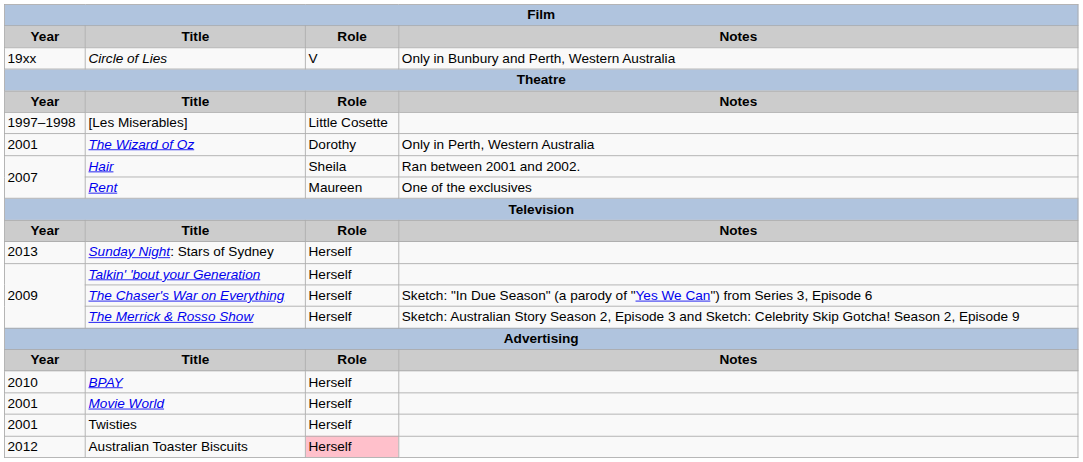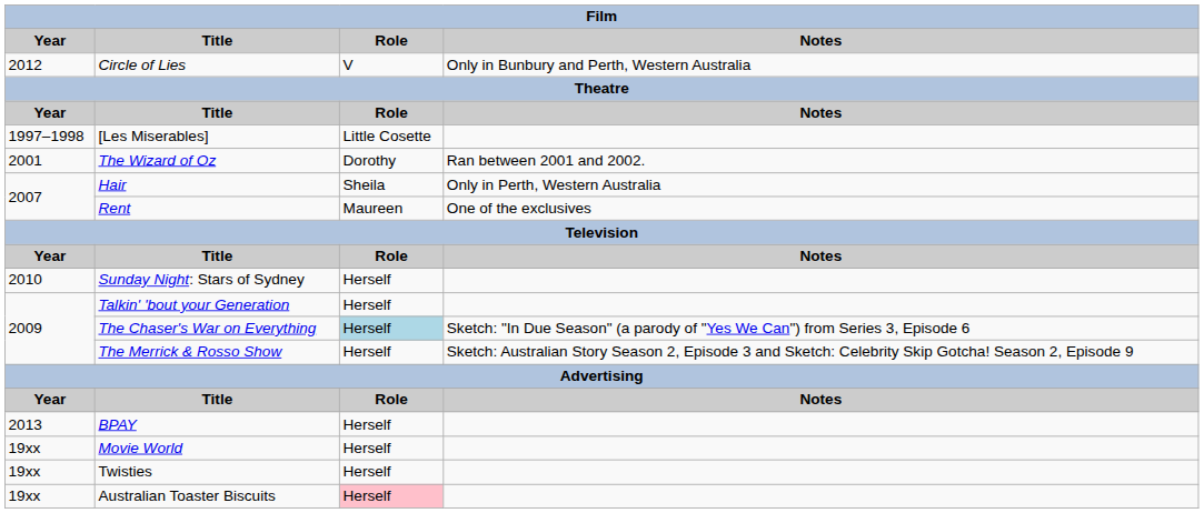 <table class="wikitable" style="width:100%;">
 <tr>
 <th colspan="5" style="background:#B0C4DE;">Film</th>
 </tr>
 <tr>
 <th style="background:#ccc;">Year</th>
 <th style="background:#ccc;">Title</th>
 <th style="background:#ccc;">Role</th>
 <th style="background:#ccc;">Notes</th>
 </tr>
 <tr>
-<td>19xx</td>
+<td>2012</td>
 <td><em>Circle of Lies</em></td>
 <td>V</td>
 <td>Only in Bunbury and Perth, Western Australia</td>
 </tr>
 <tr>
 <th colspan="5" style="background:#B0C4DE;">Theatre</th>
 </tr>
 <tr>
 <th style="background:#ccc;">Year</th>
 <th style="background:#ccc;">Title</th>
 <th style="background:#ccc;">Role</th>
 <th style="background:#ccc;">Notes</th>
 </tr>
 <tr>
 <td>1997–1998</td>
 <td>[Les Miserables]</td>
 <td>Little Cosette</td>
 </tr>
 <tr>
 <td>2001</td>
 <td><em><a href='#'>The Wizard of Oz</a></em></td>
 <td>Dorothy</td>
-<td>Only in Perth, Western Australia</td>
+<td>Ran between 2001 and 2002.</td>
 </tr>
 <tr>
 <td rowspan=2>2007</td>
 <td><em><a href='#'>Hair</a></em></td>
 <td>Sheila</td>
-<td>Ran between 2001 and 2002.</td>
+<td>Only in Perth, Western Australia</td>
 </tr>
 <tr>
 <td><em><a href='#'>Rent</a></em></td>
 <td>Maureen</td>
 <td>One of the exclusives</td>
 </tr>
 <tr>
 <th colspan="6" style="background:#B0C4DE;">Television</th>
 </tr>
 <tr>
 <th style="background:#ccc;">Year</th>
 <th style="background:#ccc;">Title</th>
 <th style="background:#ccc;">Role</th>
 <th style="background:#ccc;">Notes</th>
 </tr>
 <tr>
-<td>2013</td>
+<td>2010</td>
 <td><em><a href='#'>Sunday Night</a></em>: Stars of Sydney</td>
 <td>Herself</td>
 <td></td>
 </tr>
 <tr>
 <td rowspan=3>2009</td>
 <td><em><a href='#'>Talkin' 'bout your Generation</a></em></td>
 <td>Herself</td>
 <td></td>
 </tr>
 <tr>
 <td><em><a href='#'>The Chaser's War on Everything</a></em></td>
-<td>Herself</td>
+<td style="background: lightblue;">Herself</td>
 <td>Sketch: "In Due Season" (a parody of "<a href='#'>Yes We Can</a>") from Series 3, Episode 6</td>
 </tr>
 <tr>
 <td><em><a href='#'>The Merrick & Rosso Show</a></em></td>
 <td>Herself</td>
 <td>Sketch: Australian Story Season 2, Episode 3 and Sketch: Celebrity Skip Gotcha! Season 2, Episode 9</td>
 </tr>
 <tr>
 <th colspan="5" style="background:#B0C4DE;">Advertising</th>
 </tr>
 <tr>
 <th style="background:#ccc;">Year</th>
 <th style="background:#ccc;">Title</th>
 <th style="background:#ccc;">Role</th>
 <th style="background:#ccc;">Notes</th>
 </tr>
 <tr>
-<td>2010</td>
+<td>2013</td>
 <td><em><a href='#'>BPAY</a></em></td>
 <td>Herself</td>
 <td></td>
 </tr>
 <tr>
-<td>2001</td>
+<td>19xx</td>
 <td><em><a href='#'>Movie World</a></em></td>
 <td>Herself</td>
 <td></td>
 </tr>
 <tr>
-<td>2001</td>
+<td>19xx</td>
 <td>Twisties</td>
 <td>Herself</td>
 </tr>
 <tr>
-<td>2012</td>
+<td>19xx</td>
 <td>Australian Toaster Biscuits</td>
 <td style="background: pink;">Herself</td>
 <td></td>
 </tr>
 </table>
